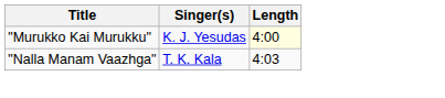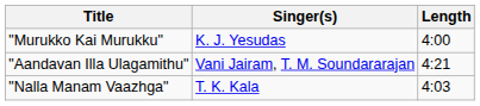 <table class="wikitable">
 <tr>
 <th>Title</th>
 <th>Singer(s)</th>
 <th>Length</th>
 </tr>
 <tr>
 <td>"Murukko Kai Murukku"</td>
 <td><a href='#'>K. J. Yesudas</a></td>
-<td style="background: lightyellow;">4:00</td>
+<td>4:00</td>
+</tr>
+<tr>
+<td>"Aandavan Illa Ulagamithu"</td>
+<td><a href='#'>Vani Jairam</a>, <a href='#'>T. M. Soundararajan</a></td>
+<td>4:21</td>
 </tr>
 <tr>
 <td>"Nalla Manam Vaazhga"</td>
 <td><a href='#'>T. K. Kala</a></td>
 <td>4:03</td>
 </tr>
 </table>
